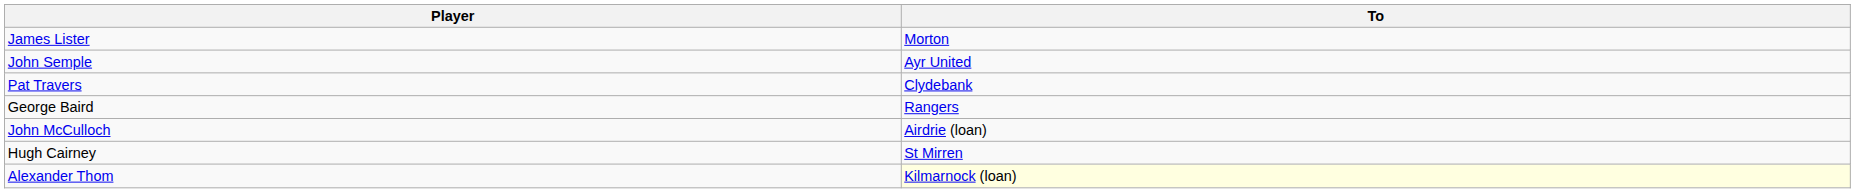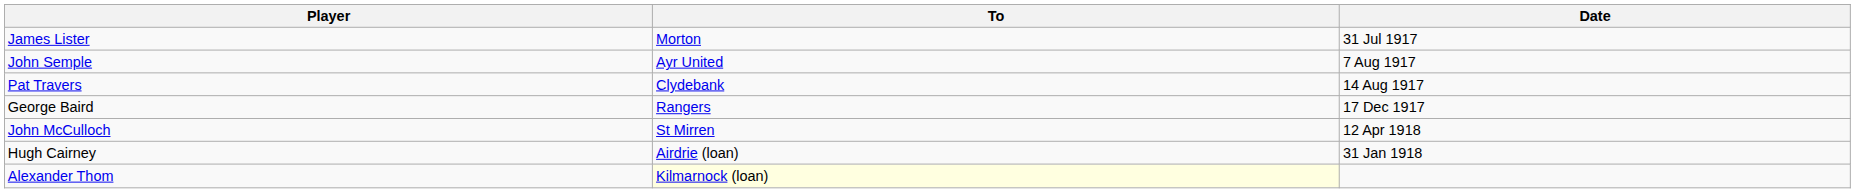 <table class="wikitable" style="text-align:center; font-size:95%;width:98%; text-align:left">
 <tr>
 <th>Player</th>
 <th>To</th>
+<th>Date</th>
 </tr>
 <tr>
 <td> <a href='#'>James Lister</a></td>
 <td> <a href='#'>Morton</a></td>
+<td>31 Jul 1917</td>
 </tr>
 <tr>
 <td> <a href='#'>John Semple</a></td>
 <td> <a href='#'>Ayr United</a></td>
+<td>7 Aug 1917</td>
 </tr>
 <tr>
 <td> <a href='#'>Pat Travers</a></td>
 <td> <a href='#'>Clydebank</a></td>
+<td>14 Aug 1917</td>
 </tr>
 <tr>
 <td> George Baird</td>
 <td> <a href='#'>Rangers</a></td>
+<td>17 Dec 1917</td>
 </tr>
 <tr>
 <td> <a href='#'>John McCulloch</a></td>
-<td> <a href='#'>Airdrie</a> (loan)</td>
+<td> <a href='#'>St Mirren</a></td>
+<td>12 Apr 1918</td>
 </tr>
 <tr>
 <td> Hugh Cairney</td>
-<td> <a href='#'>St Mirren</a></td>
+<td> <a href='#'>Airdrie</a> (loan)</td>
+<td>31 Jan 1918</td>
 </tr>
 <tr>
 <td> <a href='#'>Alexander Thom</a></td>
 <td style="background: lightyellow;"> <a href='#'>Kilmarnock</a> (loan)</td>
+<td></td>
 </tr>
 </table>
